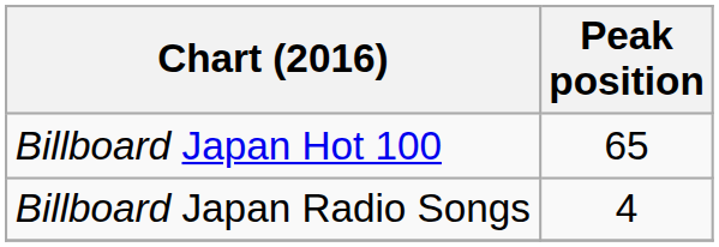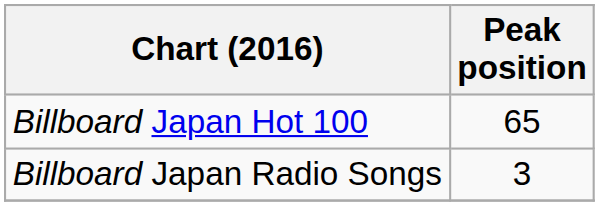 <table class="wikitable sortable plainrowheaders">
 <tr>
 <th>Chart (2016)</th>
 <th>Peak<br>position</th>
 </tr>
 <tr>
 <td><em>Billboard</em> <a href='#'>Japan Hot 100</a></td>
 <td align="center">65</td>
 </tr>
 <tr>
 <td><em>Billboard</em> Japan Radio Songs</td>
-<td align="center">4</td>
+<td align="center">3</td>
 </tr>
 <tr>
 </tr>
 </table>
